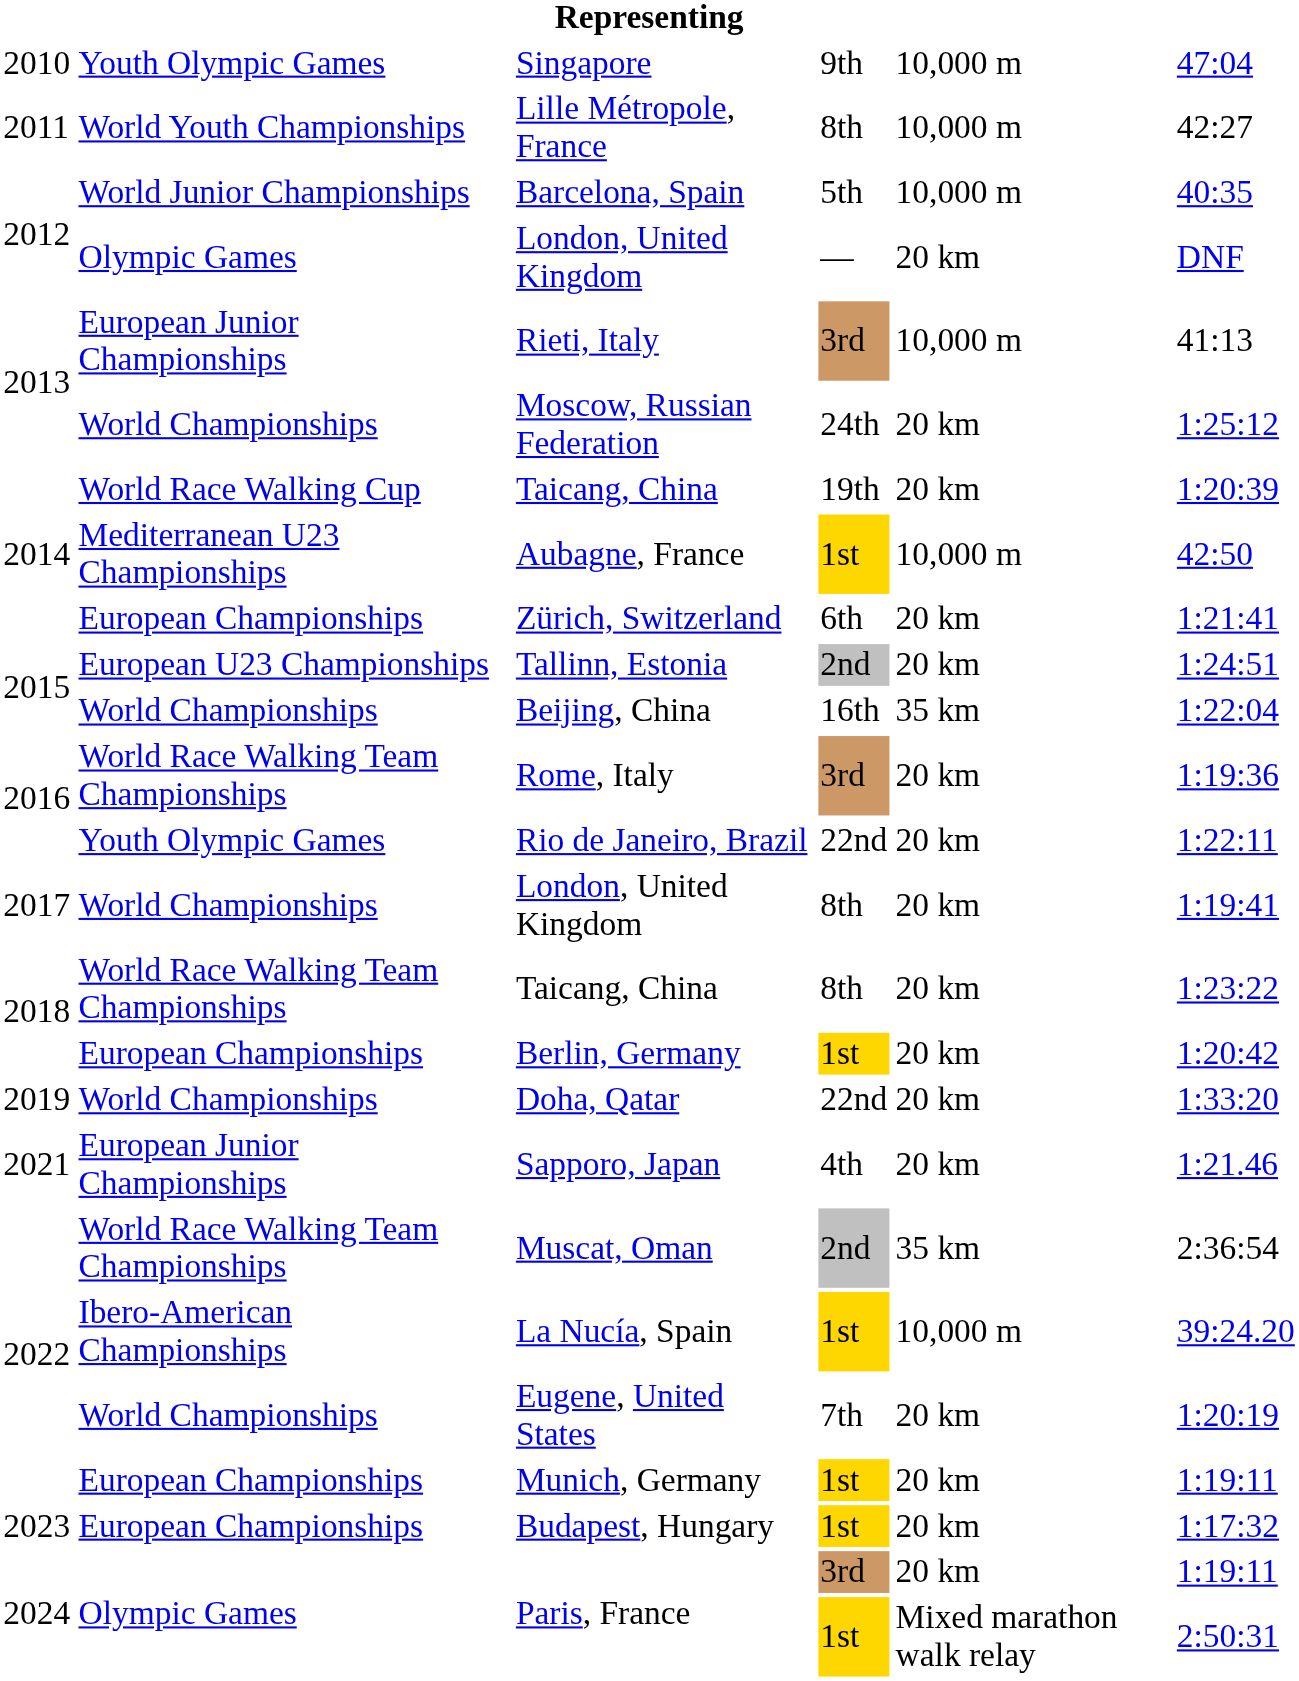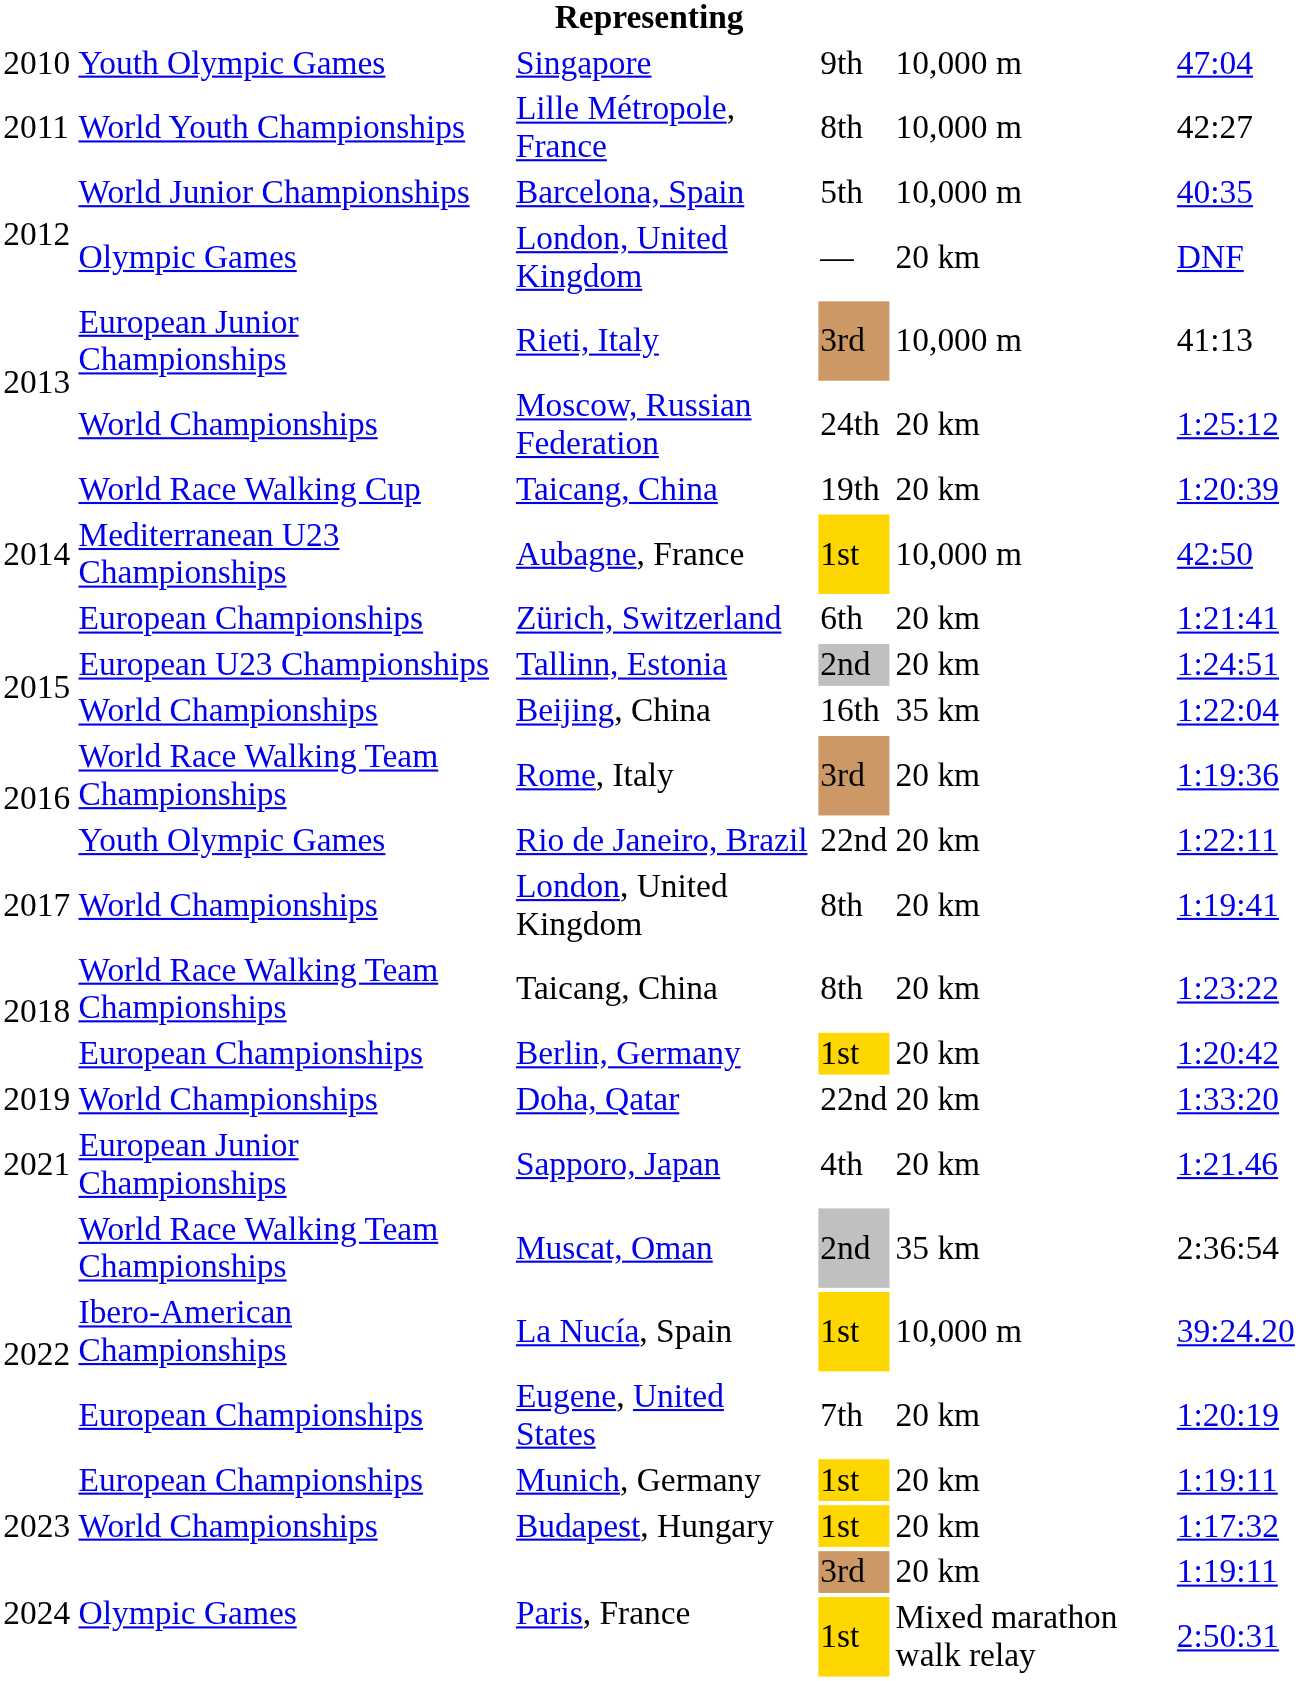 <table>
 <tr>
 <th colspan="6">Representing </th>
 </tr>
 <tr>
 <td>2010</td>
 <td><a href='#'>Youth Olympic Games</a></td>
 <td><a href='#'>Singapore</a></td>
 <td>9th</td>
 <td>10,000 m</td>
 <td><a href='#'>47:04</a></td>
 </tr>
 <tr>
 <td>2011</td>
 <td><a href='#'>World Youth Championships</a></td>
 <td><a href='#'>Lille Métropole</a>, <a href='#'>France</a></td>
 <td>8th</td>
 <td>10,000 m</td>
 <td>42:27</td>
 </tr>
 <tr>
 <td rowspan=2>2012</td>
 <td><a href='#'>World Junior Championships</a></td>
 <td><a href='#'>Barcelona, Spain</a></td>
 <td>5th</td>
 <td>10,000 m</td>
 <td><a href='#'>40:35</a></td>
 </tr>
 <tr>
 <td><a href='#'>Olympic Games</a></td>
 <td><a href='#'>London, United Kingdom</a></td>
 <td>—</td>
 <td>20 km</td>
 <td><a href='#'>DNF</a></td>
 </tr>
 <tr>
 <td rowspan=2>2013</td>
 <td><a href='#'>European Junior Championships</a></td>
 <td><a href='#'>Rieti, Italy</a></td>
 <td bgcolor="cc9966">3rd</td>
 <td>10,000 m</td>
 <td>41:13</td>
 </tr>
 <tr>
 <td><a href='#'>World Championships</a></td>
 <td><a href='#'>Moscow, Russian Federation</a></td>
 <td>24th</td>
 <td>20 km</td>
 <td><a href='#'>1:25:12</a></td>
 </tr>
 <tr>
 <td rowspan=3>2014</td>
 <td><a href='#'>World Race Walking Cup</a></td>
 <td><a href='#'>Taicang, China</a></td>
 <td>19th</td>
 <td>20 km</td>
 <td><a href='#'>1:20:39</a></td>
 </tr>
 <tr>
 <td><a href='#'>Mediterranean U23 Championships</a></td>
 <td><a href='#'>Aubagne</a>, France</td>
 <td bgcolor="gold">1st</td>
 <td>10,000 m</td>
 <td><a href='#'>42:50</a></td>
 </tr>
 <tr>
 <td><a href='#'>European Championships</a></td>
 <td><a href='#'>Zürich, Switzerland</a></td>
 <td>6th</td>
 <td>20 km</td>
 <td><a href='#'>1:21:41</a></td>
 </tr>
 <tr>
 <td rowspan=2>2015</td>
 <td><a href='#'>European U23 Championships</a></td>
 <td><a href='#'>Tallinn, Estonia</a></td>
 <td bgcolor="silver">2nd</td>
 <td>20 km</td>
 <td><a href='#'>1:24:51</a></td>
 </tr>
 <tr>
 <td><a href='#'>World Championships</a></td>
 <td><a href='#'>Beijing</a>, China</td>
 <td>16th</td>
 <td>35 km</td>
 <td><a href='#'>1:22:04</a></td>
 </tr>
 <tr>
 <td rowspan=2>2016</td>
 <td><a href='#'>World Race Walking Team Championships</a></td>
 <td><a href='#'>Rome</a>, Italy</td>
 <td bgcolor="cc9966">3rd</td>
 <td>20 km</td>
 <td><a href='#'>1:19:36</a></td>
 </tr>
 <tr>
 <td><a href='#'>Youth Olympic Games</a></td>
 <td><a href='#'>Rio de Janeiro, Brazil</a></td>
 <td>22nd</td>
 <td>20 km</td>
 <td><a href='#'>1:22:11</a></td>
 </tr>
 <tr>
 <td>2017</td>
 <td><a href='#'>World Championships</a></td>
 <td><a href='#'>London</a>, United Kingdom</td>
 <td>8th</td>
 <td>20 km</td>
 <td><a href='#'>1:19:41</a></td>
 </tr>
 <tr>
 <td rowspan=2>2018</td>
 <td><a href='#'>World Race Walking Team Championships</a></td>
 <td>Taicang, China</td>
 <td>8th</td>
 <td>20 km</td>
 <td><a href='#'>1:23:22</a></td>
 </tr>
 <tr>
 <td><a href='#'>European Championships</a></td>
 <td><a href='#'>Berlin, Germany</a></td>
 <td bgcolor="gold">1st</td>
 <td>20 km</td>
 <td><a href='#'>1:20:42</a></td>
 </tr>
 <tr>
 <td>2019</td>
 <td><a href='#'>World Championships</a></td>
 <td><a href='#'>Doha, Qatar</a></td>
 <td>22nd</td>
 <td>20 km</td>
 <td><a href='#'>1:33:20</a></td>
 </tr>
 <tr>
 <td>2021</td>
 <td><a href='#'>European Junior Championships</a></td>
 <td><a href='#'>Sapporo, Japan</a></td>
 <td>4th</td>
 <td>20 km</td>
 <td><a href='#'>1:21.46</a></td>
 </tr>
 <tr>
 <td rowspan=4>2022</td>
 <td><a href='#'>World Race Walking Team Championships</a></td>
 <td><a href='#'>Muscat, Oman</a></td>
 <td bgcolor="silver">2nd</td>
 <td>35 km</td>
 <td>2:36:54</td>
 </tr>
 <tr>
 <td><a href='#'>Ibero-American Championships</a></td>
 <td><a href='#'>La Nucía</a>, Spain</td>
 <td bgcolor=gold>1st</td>
 <td>10,000 m</td>
 <td><a href='#'>39:24.20</a></td>
 </tr>
 <tr>
-<td><a href='#'>World Championships</a></td>
+<td><a href='#'>European Championships</a></td>
 <td><a href='#'>Eugene</a>, <a href='#'>United States</a></td>
 <td>7th</td>
 <td>20 km</td>
 <td><a href='#'>1:20:19</a></td>
 </tr>
 <tr>
 <td><a href='#'>European Championships</a></td>
 <td><a href='#'>Munich</a>, Germany</td>
 <td bgcolor="gold">1st</td>
 <td>20 km</td>
 <td><a href='#'>1:19:11</a></td>
 </tr>
 <tr>
 <td>2023</td>
-<td><a href='#'>European Championships</a></td>
+<td><a href='#'>World Championships</a></td>
 <td><a href='#'>Budapest</a>, Hungary</td>
 <td bgcolor="gold">1st</td>
 <td>20 km</td>
 <td><a href='#'>1:17:32</a></td>
 </tr>
 <tr>
 <td rowspan=2>2024</td>
 <td rowspan=2><a href='#'>Olympic Games</a></td>
 <td rowspan=2><a href='#'>Paris</a>, France</td>
 <td bgcolor="cc9966">3rd</td>
 <td>20 km</td>
 <td><a href='#'>1:19:11</a></td>
 </tr>
 <tr>
 <td bgcolor=gold>1st</td>
 <td>Mixed marathon walk relay</td>
 <td><a href='#'>2:50:31</a></td>
 </tr>
 </table>
